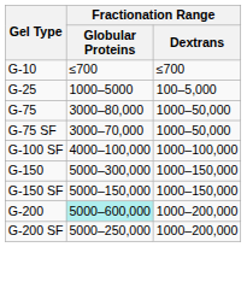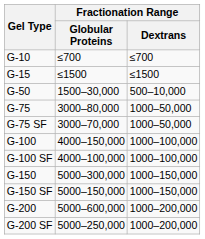 <table class="wikitable">
 <tr>
 <th rowspan="2">Gel Type</th>
 <th colspan="2">Fractionation Range</th>
 </tr>
 <tr>
 <th>Globular<br>Proteins</th>
 <th>Dextrans</th>
 </tr>
 <tr>
 <td>G-10</td>
 <td>≤700</td>
 <td>≤700</td>
 </tr>
 <tr>
-<td>G-25</td>
-<td>1000–5000</td>
-<td>100–5,000</td>
+<td>G-15</td>
+<td>≤1500</td>
+<td>≤1500</td>
+</tr>
+<tr>
+<td>G-50</td>
+<td>1500–30,000</td>
+<td>500–10,000</td>
 </tr>
 <tr>
 <td>G-75</td>
 <td>3000–80,000</td>
 <td>1000–50,000</td>
 </tr>
 <tr>
 <td>G-75 SF</td>
 <td>3000–70,000</td>
 <td>1000–50,000</td>
+</tr>
+<tr>
+<td>G-100</td>
+<td>4000–150,000</td>
+<td>1000–100,000</td>
 </tr>
 <tr>
 <td>G-100 SF</td>
 <td>4000–100,000</td>
 <td>1000–100,000</td>
 </tr>
 <tr>
 <td>G-150</td>
 <td>5000–300,000</td>
 <td>1000–150,000</td>
 </tr>
 <tr>
 <td>G-150 SF</td>
 <td>5000–150,000</td>
 <td>1000–150,000</td>
 </tr>
 <tr>
 <td>G-200</td>
-<td style="background: paleturquoise;">5000–600,000</td>
+<td>5000–600,000</td>
 <td>1000–200,000</td>
 </tr>
 <tr>
 <td>G-200 SF</td>
 <td>5000–250,000</td>
 <td>1000–200,000</td>
 </tr>
 </table>
